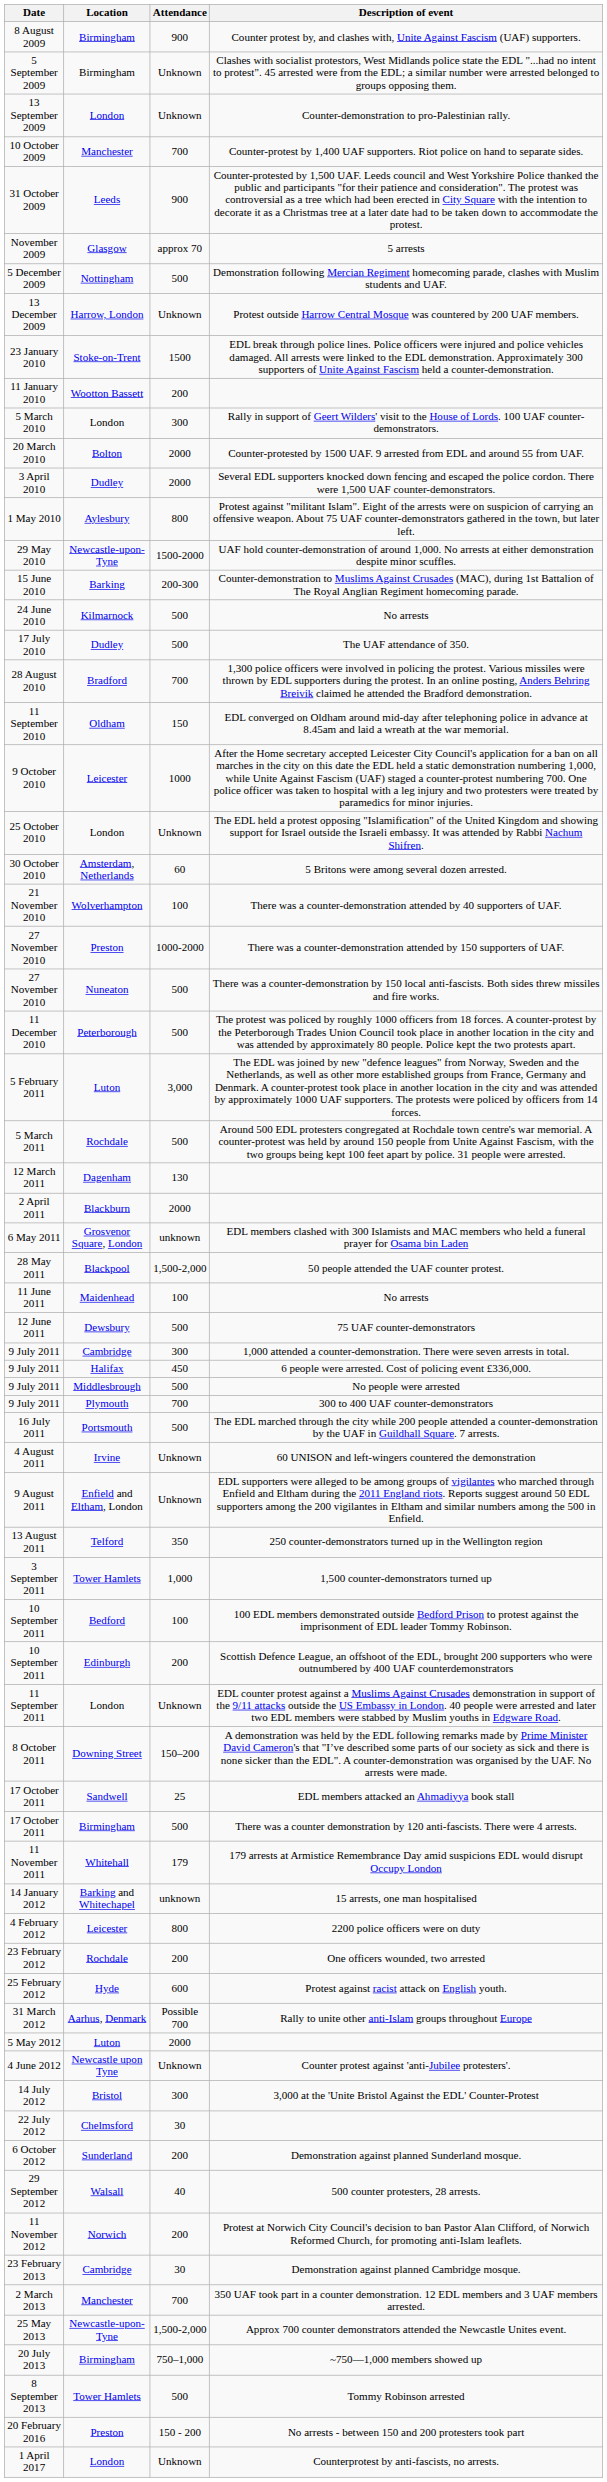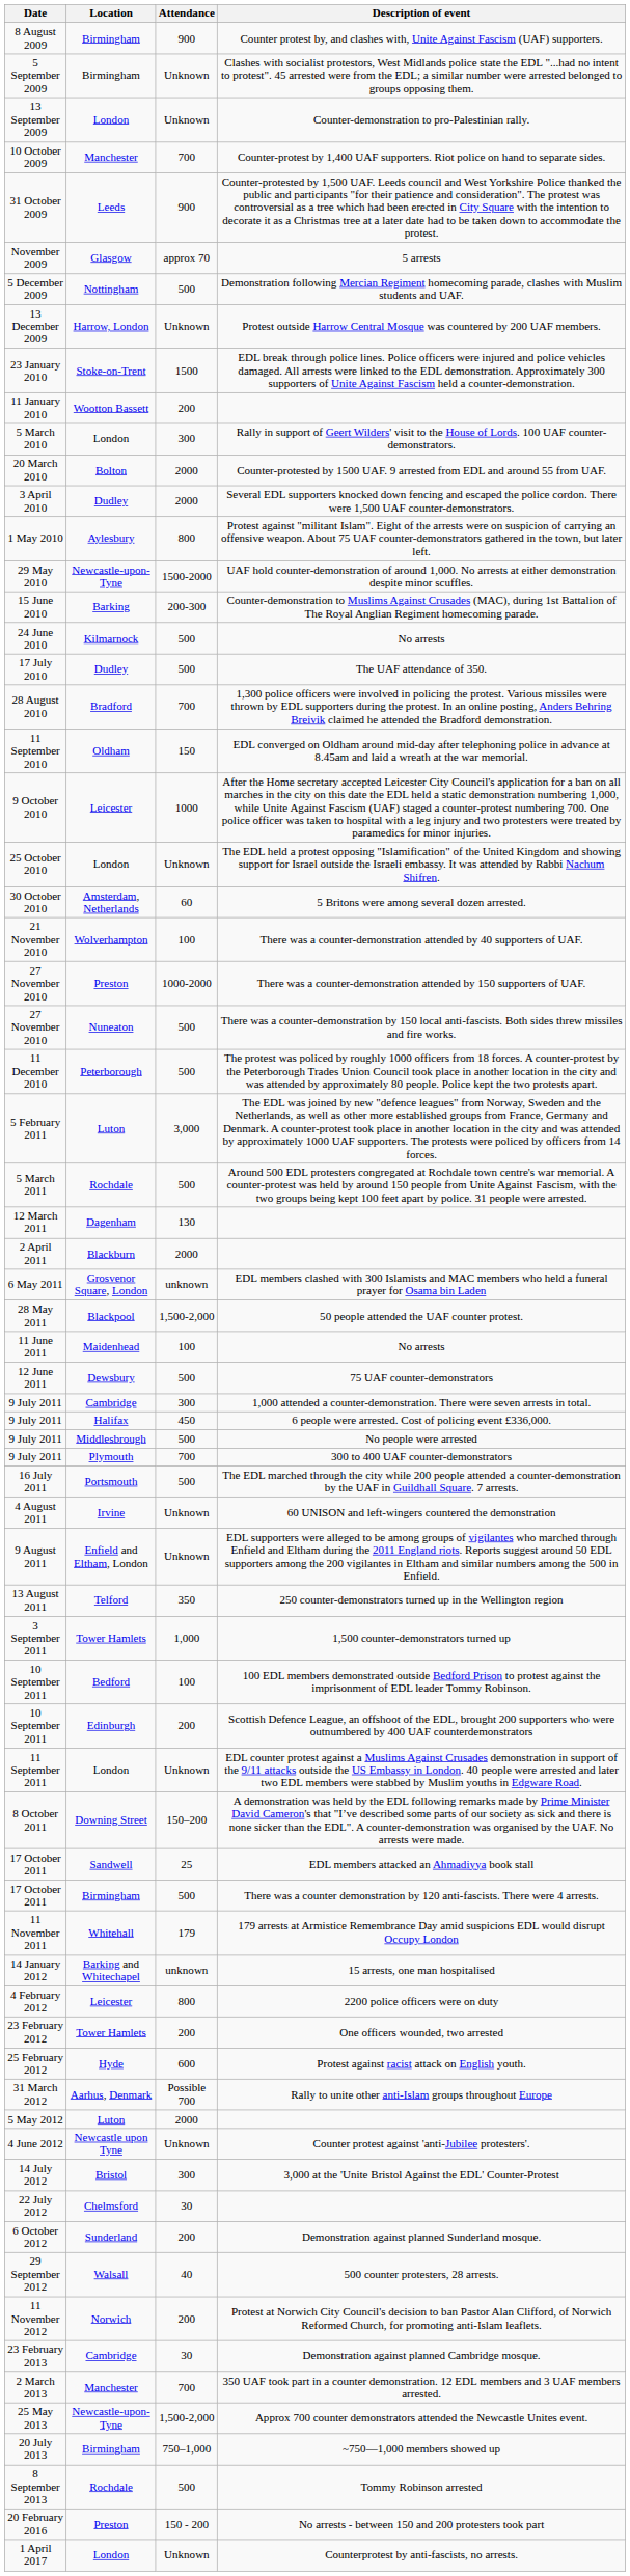 <table class="wikitable" style="text-align: center">
 <tr>
 <th>Date</th>
 <th>Location</th>
 <th>Attendance</th>
 <th>Description of event</th>
 </tr>
 <tr>
 <td>8 August 2009</td>
 <td><a href='#'>Birmingham</a></td>
 <td>900</td>
 <td>Counter protest by, and clashes with, <a href='#'>Unite Against Fascism</a> (UAF) supporters.</td>
 </tr>
 <tr>
 <td>5 September 2009</td>
 <td>Birmingham</td>
 <td>Unknown</td>
 <td>Clashes with socialist protestors, West Midlands police state the EDL "...had no intent to protest". 45 arrested were from the EDL; a similar number were arrested belonged to groups opposing them.</td>
 </tr>
 <tr>
 <td>13 September 2009</td>
 <td><a href='#'>London</a></td>
 <td>Unknown</td>
 <td>Counter-demonstration to pro-Palestinian rally.</td>
 </tr>
 <tr>
 <td>10 October 2009</td>
 <td><a href='#'>Manchester</a></td>
 <td>700</td>
 <td>Counter-protest by 1,400 UAF supporters. Riot police on hand to separate sides.</td>
 </tr>
 <tr>
 <td>31 October 2009</td>
 <td><a href='#'>Leeds</a></td>
 <td>900</td>
 <td>Counter-protested by 1,500 UAF. Leeds council and West Yorkshire Police thanked the public and participants "for their patience and consideration". The protest was controversial as a tree which had been erected in <a href='#'>City Square</a> with the intention to decorate it as a Christmas tree at a later date had to be taken down to accommodate the protest.</td>
 </tr>
 <tr>
 <td>November 2009</td>
 <td><a href='#'>Glasgow</a></td>
 <td>approx 70</td>
 <td>5 arrests</td>
 </tr>
 <tr>
 <td>5 December 2009</td>
 <td><a href='#'>Nottingham</a></td>
 <td>500</td>
 <td>Demonstration following <a href='#'>Mercian Regiment</a> homecoming parade, clashes with Muslim students and UAF.</td>
 </tr>
 <tr>
 <td>13 December 2009</td>
 <td><a href='#'>Harrow, London</a></td>
 <td>Unknown</td>
 <td>Protest outside <a href='#'>Harrow Central Mosque</a> was countered by 200 UAF members.</td>
 </tr>
 <tr>
 <td>23 January 2010</td>
 <td><a href='#'>Stoke-on-Trent</a></td>
 <td>1500</td>
 <td>EDL break through police lines. Police officers were injured and police vehicles damaged. All arrests were linked to the EDL demonstration. Approximately 300 supporters of <a href='#'>Unite Against Fascism</a> held a counter-demonstration.</td>
 </tr>
 <tr>
 <td>11 January 2010</td>
 <td><a href='#'>Wootton Bassett</a></td>
 <td>200</td>
 <td></td>
 </tr>
 <tr>
 <td>5 March 2010</td>
 <td>London</td>
 <td>300</td>
 <td>Rally in support of <a href='#'>Geert Wilders</a>' visit to the <a href='#'>House of Lords</a>. 100 UAF counter-demonstrators.</td>
 </tr>
 <tr>
 <td>20 March 2010</td>
 <td><a href='#'>Bolton</a></td>
 <td>2000</td>
 <td>Counter-protested by 1500 UAF. 9 arrested from EDL and around 55 from UAF.</td>
 </tr>
 <tr>
 <td>3 April 2010</td>
 <td><a href='#'>Dudley</a></td>
 <td>2000</td>
 <td>Several EDL supporters knocked down fencing and escaped the police cordon. There were 1,500 UAF counter-demonstrators.</td>
 </tr>
 <tr>
 <td>1 May 2010</td>
 <td><a href='#'>Aylesbury</a></td>
 <td>800</td>
 <td>Protest against "militant Islam". Eight of the arrests were on suspicion of carrying an offensive weapon. About 75 UAF counter-demonstrators gathered in the town, but later left.</td>
 </tr>
 <tr>
 <td>29 May 2010</td>
 <td><a href='#'>Newcastle-upon-Tyne</a></td>
 <td>1500-2000</td>
 <td>UAF hold counter-demonstration of around 1,000. No arrests at either demonstration despite minor scuffles.</td>
 </tr>
 <tr>
 <td>15 June 2010</td>
 <td><a href='#'>Barking</a></td>
 <td>200-300</td>
 <td>Counter-demonstration to <a href='#'>Muslims Against Crusades</a> (MAC), during 1st Battalion of The Royal Anglian Regiment homecoming parade.</td>
 </tr>
 <tr>
 <td>24 June 2010</td>
 <td><a href='#'>Kilmarnock</a></td>
 <td>500</td>
 <td>No arrests</td>
 </tr>
 <tr>
 <td>17 July 2010</td>
 <td><a href='#'>Dudley</a></td>
 <td>500</td>
 <td>The UAF attendance of 350.</td>
 </tr>
 <tr>
 <td>28 August 2010</td>
 <td><a href='#'>Bradford</a></td>
 <td>700</td>
 <td>1,300 police officers were involved in policing the protest. Various missiles were thrown by EDL supporters during the protest. In an online posting, <a href='#'>Anders Behring Breivik</a> claimed he attended the Bradford demonstration.</td>
 </tr>
 <tr>
 <td>11 September 2010</td>
 <td><a href='#'>Oldham</a></td>
 <td>150</td>
 <td>EDL converged on Oldham around mid-day after telephoning police in advance at 8.45am and laid a wreath at the war memorial.</td>
 </tr>
 <tr>
 <td>9 October 2010</td>
 <td><a href='#'>Leicester</a></td>
 <td>1000</td>
 <td>After the Home secretary accepted  Leicester City Council's application for a ban on all marches in the city on this date the EDL held a static demonstration numbering 1,000, while Unite Against Fascism (UAF) staged a counter-protest numbering 700. One police officer was taken to hospital with a leg injury and two protesters were treated by paramedics for minor injuries.</td>
 </tr>
 <tr>
 <td>25 October 2010</td>
 <td>London</td>
 <td>Unknown</td>
 <td>The EDL held a protest opposing "Islamification" of the United Kingdom and showing support for Israel outside the Israeli embassy. It was attended by Rabbi <a href='#'>Nachum Shifren</a>.</td>
 </tr>
 <tr>
 <td>30 October 2010</td>
 <td><a href='#'>Amsterdam</a>, <a href='#'>Netherlands</a></td>
 <td>60</td>
 <td>5 Britons were among several dozen arrested.</td>
 </tr>
 <tr>
 <td>21 November 2010</td>
 <td><a href='#'>Wolverhampton</a></td>
 <td>100</td>
 <td>There was a counter-demonstration attended by 40 supporters of UAF.</td>
 </tr>
 <tr>
 <td>27 November 2010</td>
 <td><a href='#'>Preston</a></td>
 <td>1000-2000</td>
 <td>There was a counter-demonstration attended by 150 supporters of UAF.</td>
 </tr>
 <tr>
 <td>27 November 2010</td>
 <td><a href='#'>Nuneaton</a></td>
 <td>500 </td>
 <td>There was a counter-demonstration by 150 local anti-fascists. Both sides threw missiles and fire works.</td>
 </tr>
 <tr>
 <td>11 December 2010</td>
 <td><a href='#'>Peterborough</a></td>
 <td>500</td>
 <td>The protest was policed by roughly 1000 officers from 18 forces. A counter-protest by the Peterborough Trades Union Council took place in another location in the city and was attended by approximately 80 people. Police kept the two protests apart.</td>
 </tr>
 <tr>
 <td>5 February 2011</td>
 <td><a href='#'>Luton</a></td>
 <td>3,000</td>
 <td>The EDL was joined by new "defence leagues" from Norway, Sweden and the Netherlands, as well as other more established groups from France, Germany and Denmark. A counter-protest took place in another location in the city and was attended by approximately 1000 UAF supporters. The protests were policed by officers from 14 forces.</td>
 </tr>
 <tr>
 <td>5 March 2011</td>
 <td><a href='#'>Rochdale</a></td>
 <td>500</td>
 <td>Around 500 EDL protesters congregated at Rochdale town centre's war memorial. A counter-protest was held by around 150 people from Unite Against Fascism, with the two groups being kept 100 feet apart by police. 31 people were arrested.</td>
 </tr>
 <tr>
 <td>12 March 2011</td>
 <td><a href='#'>Dagenham</a></td>
 <td>130</td>
 <td></td>
 </tr>
 <tr>
 <td>2 April 2011</td>
 <td><a href='#'>Blackburn</a></td>
 <td>2000</td>
 </tr>
 <tr>
 <td>6 May 2011</td>
 <td><a href='#'>Grosvenor Square</a>, <a href='#'>London</a></td>
 <td>unknown</td>
 <td>EDL members clashed with 300 Islamists and MAC members who held a funeral prayer for <a href='#'>Osama bin Laden</a></td>
 </tr>
 <tr>
 <td>28 May 2011</td>
 <td><a href='#'>Blackpool</a></td>
 <td>1,500-2,000</td>
 <td>50 people attended the UAF counter protest.</td>
 </tr>
 <tr>
 <td>11 June 2011</td>
 <td><a href='#'>Maidenhead</a></td>
 <td>100</td>
 <td>No arrests</td>
 </tr>
 <tr>
 <td>12 June 2011</td>
 <td><a href='#'>Dewsbury</a></td>
 <td>500</td>
 <td>75 UAF counter-demonstrators</td>
 </tr>
 <tr>
 <td>9 July 2011</td>
 <td><a href='#'>Cambridge</a></td>
 <td>300</td>
 <td>1,000 attended a counter-demonstration. There were seven arrests in total.</td>
 </tr>
 <tr>
 <td>9 July 2011</td>
 <td><a href='#'>Halifax</a></td>
 <td>450</td>
 <td>6 people were arrested. Cost of policing event £336,000.</td>
 </tr>
 <tr>
 <td>9 July 2011</td>
 <td><a href='#'>Middlesbrough</a></td>
 <td>500</td>
 <td>No people were arrested</td>
 </tr>
 <tr>
 <td>9 July 2011</td>
 <td><a href='#'>Plymouth</a></td>
 <td>700</td>
 <td>300 to 400 UAF counter-demonstrators</td>
 </tr>
 <tr>
 <td>16 July 2011</td>
 <td><a href='#'>Portsmouth</a></td>
 <td>500 </td>
 <td>The EDL marched through the city while 200 people attended a counter-demonstration by the UAF in <a href='#'>Guildhall Square</a>. 7 arrests.</td>
 </tr>
 <tr>
 <td>4 August 2011</td>
 <td><a href='#'>Irvine</a></td>
 <td>Unknown</td>
 <td>60 UNISON and left-wingers countered the demonstration</td>
 </tr>
 <tr>
 <td>9 August 2011</td>
 <td><a href='#'>Enfield</a> and <a href='#'>Eltham</a>, London</td>
 <td>Unknown</td>
 <td>EDL supporters were alleged to be among groups of <a href='#'>vigilantes</a> who marched through Enfield and Eltham during the <a href='#'>2011 England riots</a>. Reports suggest around 50 EDL supporters among the 200 vigilantes in Eltham and similar numbers among the 500 in Enfield.</td>
 </tr>
 <tr>
 <td>13 August 2011</td>
 <td><a href='#'>Telford</a></td>
 <td>350</td>
 <td>250 counter-demonstrators turned up in the Wellington region</td>
 </tr>
 <tr>
 <td>3 September 2011</td>
 <td><a href='#'>Tower Hamlets</a></td>
 <td>1,000</td>
 <td>1,500 counter-demonstrators turned up</td>
 </tr>
 <tr>
 <td>10 September 2011</td>
 <td><a href='#'>Bedford</a></td>
 <td>100</td>
 <td>100 EDL members demonstrated outside <a href='#'>Bedford Prison</a> to protest against the imprisonment of EDL leader Tommy Robinson.</td>
 </tr>
 <tr>
 <td>10 September 2011</td>
 <td><a href='#'>Edinburgh</a></td>
 <td>200</td>
 <td>Scottish Defence League, an offshoot of the EDL, brought 200 supporters who were outnumbered by 400 UAF counterdemonstrators</td>
 </tr>
 <tr>
 <td>11 September 2011</td>
 <td>London</td>
 <td>Unknown</td>
 <td>EDL counter protest against a <a href='#'>Muslims Against Crusades</a> demonstration in support of the <a href='#'>9/11 attacks</a> outside the <a href='#'>US Embassy in London</a>. 40 people were arrested and later two EDL members were stabbed by Muslim youths in <a href='#'>Edgware Road</a>.</td>
 </tr>
 <tr>
 <td>8 October 2011</td>
 <td><a href='#'>Downing Street</a></td>
 <td>150–200</td>
 <td>A demonstration was held by the EDL following remarks made by <a href='#'>Prime Minister</a> <a href='#'>David Cameron</a>'s that "I’ve described some parts of our society as sick and there is none sicker than the EDL". A counter-demonstration was organised by the UAF. No arrests were made.</td>
 </tr>
 <tr>
 <td>17 October 2011</td>
 <td><a href='#'>Sandwell</a></td>
 <td>25</td>
 <td>EDL members attacked an <a href='#'>Ahmadiyya</a> book stall</td>
 </tr>
 <tr>
 <td>17 October 2011</td>
 <td><a href='#'>Birmingham</a></td>
 <td>500</td>
 <td>There was a counter demonstration by 120 anti-fascists. There were 4 arrests.</td>
 </tr>
 <tr>
 <td>11 November 2011</td>
 <td><a href='#'>Whitehall</a></td>
 <td>179</td>
 <td>179 arrests at Armistice Remembrance Day amid suspicions EDL would disrupt <a href='#'>Occupy London</a></td>
 </tr>
 <tr>
 <td>14 January 2012</td>
 <td><a href='#'>Barking</a> and <a href='#'>Whitechapel</a></td>
 <td>unknown</td>
 <td>15 arrests, one man hospitalised</td>
 </tr>
 <tr>
 <td>4 February 2012</td>
 <td><a href='#'>Leicester</a></td>
 <td>800</td>
 <td>2200 police officers were on duty</td>
 </tr>
 <tr>
 <td>23 February 2012</td>
-<td><a href='#'>Rochdale</a></td>
+<td><a href='#'>Tower Hamlets</a></td>
 <td>200</td>
 <td>One officers wounded, two arrested</td>
 </tr>
 <tr>
 <td>25 February 2012</td>
 <td><a href='#'>Hyde</a></td>
 <td>600</td>
 <td>Protest against <a href='#'>racist</a> attack on <a href='#'>English</a> youth.</td>
 </tr>
 <tr>
 <td>31 March 2012</td>
 <td><a href='#'>Aarhus</a>, <a href='#'>Denmark</a></td>
 <td>Possible 700</td>
 <td>Rally to unite other <a href='#'>anti-Islam</a> groups throughout <a href='#'>Europe</a></td>
 </tr>
 <tr>
 <td>5 May 2012</td>
 <td><a href='#'>Luton</a></td>
 <td>2000</td>
 <td></td>
 </tr>
 <tr>
 <td>4 June 2012</td>
 <td><a href='#'>Newcastle upon Tyne</a></td>
 <td>Unknown</td>
 <td>Counter protest against 'anti-<a href='#'>Jubilee</a> protesters'.</td>
 </tr>
 <tr>
 <td>14 July 2012</td>
 <td><a href='#'>Bristol</a></td>
 <td>300</td>
 <td>3,000 at the 'Unite Bristol Against the EDL' Counter-Protest</td>
 </tr>
 <tr>
 <td>22 July 2012</td>
 <td><a href='#'>Chelmsford</a></td>
 <td>30</td>
 <td></td>
 </tr>
 <tr>
 <td>6 October 2012</td>
 <td><a href='#'>Sunderland</a></td>
 <td>200</td>
 <td>Demonstration against planned Sunderland mosque.</td>
 </tr>
 <tr>
 <td>29 September 2012</td>
 <td><a href='#'>Walsall</a></td>
 <td>40</td>
 <td>500 counter protesters, 28 arrests.</td>
 </tr>
 <tr>
 <td>11 November 2012</td>
 <td><a href='#'>Norwich</a></td>
 <td>200</td>
 <td>Protest at Norwich City Council's decision to ban Pastor Alan Clifford, of Norwich Reformed Church, for promoting anti-Islam leaflets.</td>
 </tr>
 <tr>
 <td>23 February 2013</td>
 <td><a href='#'>Cambridge</a></td>
 <td>30</td>
 <td>Demonstration against planned Cambridge mosque.</td>
 </tr>
 <tr>
 <td>2 March 2013</td>
 <td><a href='#'>Manchester</a></td>
 <td>700</td>
 <td>350 UAF took part in a counter demonstration. 12 EDL members and 3 UAF members arrested.</td>
 </tr>
 <tr>
 <td>25 May 2013</td>
 <td><a href='#'>Newcastle-upon-Tyne</a></td>
 <td>1,500-2,000</td>
 <td>Approx 700 counter demonstrators attended the Newcastle Unites event.</td>
 </tr>
 <tr>
 <td>20 July 2013</td>
 <td><a href='#'>Birmingham</a></td>
 <td>750–1,000</td>
 <td>~750—1,000 members showed up</td>
 </tr>
 <tr>
 <td>8 September 2013</td>
-<td><a href='#'>Tower Hamlets</a></td>
+<td><a href='#'>Rochdale</a></td>
 <td>500</td>
 <td>Tommy Robinson arrested</td>
 </tr>
 <tr>
 <td>20 February 2016</td>
 <td><a href='#'>Preston</a></td>
 <td>150 - 200</td>
 <td>No arrests - between 150 and 200 protesters took part</td>
 </tr>
 <tr>
 <td>1 April 2017</td>
 <td><a href='#'>London</a></td>
 <td>Unknown</td>
 <td>Counterprotest by anti-fascists, no arrests.</td>
 </tr>
 </table>
